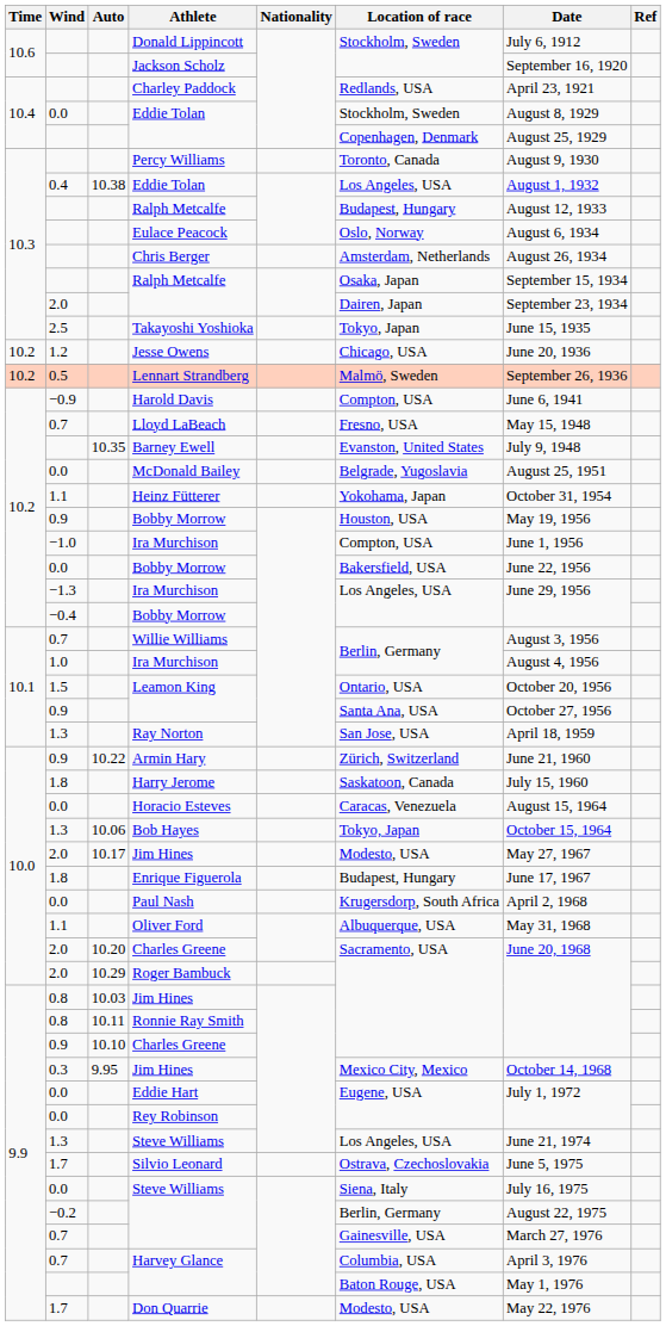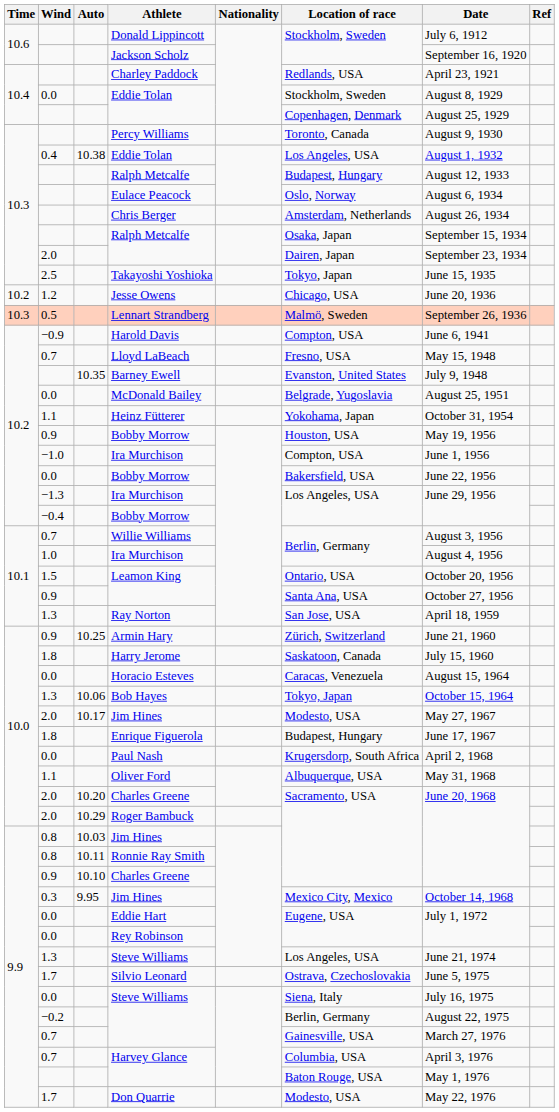 <table class="wikitable">
 <tr>
 <th>Time</th>
 <th>Wind</th>
 <th>Auto</th>
 <th>Athlete</th>
 <th>Nationality</th>
 <th>Location of race</th>
 <th>Date</th>
 <th>Ref</th>
 </tr>
 <tr>
 <td rowspan="2" style="vertical-align:center;">10.6</td>
 <td></td>
 <td></td>
 <td><a href='#'>Donald Lippincott</a></td>
 <td rowspan="5"></td>
 <td rowspan="2" style="vertical-align:top;"><a href='#'>Stockholm</a>, <a href='#'>Sweden</a></td>
 <td>July 6, 1912</td>
 <td></td>
 </tr>
 <tr>
 <td></td>
 <td></td>
 <td><a href='#'>Jackson Scholz</a></td>
 <td>September 16, 1920</td>
 <td></td>
 </tr>
 <tr>
 <td rowspan="3" style="vertical-align:center;">10.4</td>
 <td></td>
 <td></td>
 <td><a href='#'>Charley Paddock</a></td>
 <td><a href='#'>Redlands</a>, USA</td>
 <td>April 23, 1921</td>
 <td></td>
 </tr>
 <tr>
 <td>0.0</td>
 <td></td>
 <td rowspan="2" style="vertical-align:top;"><a href='#'>Eddie Tolan</a></td>
 <td>Stockholm, Sweden</td>
 <td>August 8, 1929</td>
 <td></td>
 </tr>
 <tr>
 <td></td>
 <td></td>
 <td><a href='#'>Copenhagen</a>, <a href='#'>Denmark</a></td>
 <td>August 25, 1929</td>
 <td></td>
 </tr>
 <tr>
 <td rowspan="8" style="vertical-align:center;">10.3</td>
 <td></td>
 <td></td>
 <td><a href='#'>Percy Williams</a></td>
 <td></td>
 <td><a href='#'>Toronto</a>, Canada</td>
 <td>August 9, 1930</td>
 <td></td>
 </tr>
 <tr>
 <td>0.4</td>
 <td>10.38</td>
 <td><a href='#'>Eddie Tolan</a></td>
 <td rowspan="3"></td>
 <td><a href='#'>Los Angeles</a>, USA</td>
 <td><a href='#'>August 1, 1932</a></td>
 <td></td>
 </tr>
 <tr>
 <td></td>
 <td></td>
 <td><a href='#'>Ralph Metcalfe</a></td>
 <td><a href='#'>Budapest</a>, <a href='#'>Hungary</a></td>
 <td>August 12, 1933</td>
 <td></td>
 </tr>
 <tr>
 <td></td>
 <td></td>
 <td><a href='#'>Eulace Peacock</a></td>
 <td><a href='#'>Oslo</a>, <a href='#'>Norway</a></td>
 <td>August 6, 1934</td>
 <td></td>
 </tr>
 <tr>
 <td></td>
 <td></td>
 <td><a href='#'>Chris Berger</a></td>
 <td></td>
 <td><a href='#'>Amsterdam</a>, Netherlands</td>
 <td>August 26, 1934</td>
 <td></td>
 </tr>
 <tr>
 <td></td>
 <td></td>
 <td rowspan="2" style="vertical-align:top;"><a href='#'>Ralph Metcalfe</a></td>
 <td rowspan="2" style="vertical-align:top;"></td>
 <td><a href='#'>Osaka</a>, Japan</td>
 <td>September 15, 1934</td>
 <td></td>
 </tr>
 <tr>
 <td>2.0</td>
 <td></td>
 <td><a href='#'>Dairen</a>, Japan</td>
 <td>September 23, 1934</td>
 <td></td>
 </tr>
 <tr>
 <td>2.5</td>
 <td></td>
 <td><a href='#'>Takayoshi Yoshioka</a></td>
 <td></td>
 <td><a href='#'>Tokyo</a>, Japan</td>
 <td>June 15, 1935</td>
 <td></td>
 </tr>
 <tr>
 <td rowspan="1" style="vertical-align:center;">10.2</td>
 <td>1.2</td>
 <td></td>
 <td><a href='#'>Jesse Owens</a></td>
 <td></td>
 <td><a href='#'>Chicago</a>, USA</td>
 <td>June 20, 1936</td>
 <td></td>
 </tr>
 <tr style="background: #ffd0bd">
-<td rowspan="1" style="vertical-align:center;">10.2</td>
+<td rowspan="1" style="vertical-align:center;">10.3</td>
 <td>0.5</td>
 <td></td>
 <td><a href='#'>Lennart Strandberg</a></td>
 <td></td>
 <td><a href='#'>Malmö</a>, Sweden</td>
 <td>September 26, 1936</td>
 <td></td>
 </tr>
 <tr>
 <td rowspan="10" style="vertical-align:center;">10.2</td>
 <td>−0.9</td>
 <td></td>
 <td><a href='#'>Harold Davis</a></td>
 <td></td>
 <td><a href='#'>Compton</a>, USA</td>
 <td>June 6, 1941</td>
 <td></td>
 </tr>
 <tr>
 <td>0.7</td>
 <td></td>
 <td><a href='#'>Lloyd LaBeach</a></td>
 <td></td>
 <td><a href='#'>Fresno</a>, USA</td>
 <td>May 15, 1948</td>
 <td></td>
 </tr>
 <tr>
 <td></td>
 <td>10.35</td>
 <td><a href='#'>Barney Ewell</a></td>
 <td></td>
 <td><a href='#'>Evanston</a>, <a href='#'>United States</a></td>
 <td>July 9, 1948</td>
 <td></td>
 </tr>
 <tr>
 <td>0.0</td>
 <td></td>
 <td><a href='#'>McDonald Bailey</a></td>
 <td></td>
 <td><a href='#'>Belgrade</a>, <a href='#'>Yugoslavia</a></td>
 <td>August 25, 1951</td>
 <td></td>
 </tr>
 <tr>
 <td>1.1</td>
 <td></td>
 <td><a href='#'>Heinz Fütterer</a></td>
 <td></td>
 <td><a href='#'>Yokohama</a>, Japan</td>
 <td>October 31, 1954</td>
 <td></td>
 </tr>
 <tr>
 <td>0.9</td>
 <td></td>
 <td><a href='#'>Bobby Morrow</a></td>
 <td rowspan="10"></td>
 <td><a href='#'>Houston</a>, USA</td>
 <td>May 19, 1956</td>
 <td></td>
 </tr>
 <tr>
 <td>−1.0</td>
 <td></td>
 <td><a href='#'>Ira Murchison</a></td>
 <td>Compton, USA</td>
 <td>June 1, 1956</td>
 <td></td>
 </tr>
 <tr>
 <td>0.0</td>
 <td></td>
 <td><a href='#'>Bobby Morrow</a></td>
 <td><a href='#'>Bakersfield</a>, USA</td>
 <td>June 22, 1956</td>
 <td></td>
 </tr>
 <tr>
 <td>−1.3</td>
 <td></td>
 <td><a href='#'>Ira Murchison</a></td>
 <td rowspan="2" style="vertical-align:top;">Los Angeles, USA</td>
 <td rowspan="2" style="vertical-align:top;">June 29, 1956</td>
 <td></td>
 </tr>
 <tr>
 <td>−0.4</td>
 <td></td>
 <td><a href='#'>Bobby Morrow</a></td>
 <td></td>
 </tr>
 <tr>
 <td rowspan="5" style="vertical-align:center;">10.1</td>
 <td>0.7</td>
 <td></td>
 <td><a href='#'>Willie Williams</a></td>
 <td rowspan="2"><a href='#'>Berlin</a>, Germany</td>
 <td>August 3, 1956</td>
 <td></td>
 </tr>
 <tr>
 <td>1.0</td>
 <td></td>
 <td><a href='#'>Ira Murchison</a></td>
 <td>August 4, 1956</td>
 <td></td>
 </tr>
 <tr>
 <td>1.5</td>
 <td></td>
 <td rowspan="2" style="vertical-align:top;"><a href='#'>Leamon King</a></td>
 <td><a href='#'>Ontario</a>, USA</td>
 <td>October 20, 1956</td>
 <td></td>
 </tr>
 <tr>
 <td>0.9</td>
 <td></td>
 <td><a href='#'>Santa Ana</a>, USA</td>
 <td>October 27, 1956</td>
 <td></td>
 </tr>
 <tr>
 <td>1.3</td>
 <td></td>
 <td><a href='#'>Ray Norton</a></td>
 <td><a href='#'>San Jose</a>, USA</td>
 <td>April 18, 1959</td>
 <td></td>
 </tr>
 <tr>
 <td rowspan="10" style="vertical-align:center;">10.0</td>
 <td>0.9</td>
-<td>10.22</td>
+<td>10.25</td>
 <td><a href='#'>Armin Hary</a></td>
 <td></td>
 <td><a href='#'>Zürich</a>, <a href='#'>Switzerland</a></td>
 <td>June 21, 1960</td>
 <td></td>
 </tr>
 <tr>
 <td>1.8</td>
 <td></td>
 <td><a href='#'>Harry Jerome</a></td>
 <td></td>
 <td><a href='#'>Saskatoon</a>, Canada</td>
 <td>July 15, 1960</td>
 <td></td>
 </tr>
 <tr>
 <td>0.0</td>
 <td></td>
 <td><a href='#'>Horacio Esteves</a></td>
 <td></td>
 <td><a href='#'>Caracas</a>, Venezuela</td>
 <td>August 15, 1964</td>
 <td></td>
 </tr>
 <tr>
 <td>1.3</td>
 <td>10.06</td>
 <td><a href='#'>Bob Hayes</a></td>
 <td></td>
 <td><a href='#'>Tokyo, Japan</a></td>
 <td><a href='#'>October 15, 1964</a></td>
 <td></td>
 </tr>
 <tr>
 <td>2.0</td>
 <td>10.17</td>
 <td><a href='#'>Jim Hines</a></td>
 <td></td>
 <td><a href='#'>Modesto</a>, USA</td>
 <td>May 27, 1967</td>
 <td></td>
 </tr>
 <tr>
 <td>1.8</td>
 <td></td>
 <td><a href='#'>Enrique Figuerola</a></td>
 <td></td>
 <td>Budapest, Hungary</td>
 <td>June 17, 1967</td>
 <td></td>
 </tr>
 <tr>
 <td>0.0</td>
 <td></td>
 <td><a href='#'>Paul Nash</a></td>
 <td></td>
 <td><a href='#'>Krugersdorp</a>, South Africa</td>
 <td>April 2, 1968</td>
 <td></td>
 </tr>
 <tr>
 <td>1.1</td>
 <td></td>
 <td><a href='#'>Oliver Ford</a></td>
 <td rowspan="2"></td>
 <td><a href='#'>Albuquerque</a>, USA</td>
 <td>May 31, 1968</td>
 <td></td>
 </tr>
 <tr>
 <td>2.0</td>
 <td>10.20</td>
 <td><a href='#'>Charles Greene</a></td>
 <td rowspan="5" style="vertical-align:top;"><a href='#'>Sacramento</a>, USA</td>
 <td rowspan="5" style="vertical-align:top;"><a href='#'>June 20, 1968</a></td>
 <td></td>
 </tr>
 <tr>
 <td>2.0</td>
 <td>10.29</td>
 <td><a href='#'>Roger Bambuck</a></td>
 <td></td>
 <td></td>
 </tr>
 <tr>
 <td rowspan="14" style="vertical-align:center;">9.9</td>
 <td>0.8</td>
 <td>10.03</td>
 <td><a href='#'>Jim Hines</a></td>
 <td rowspan="7"></td>
 <td></td>
 </tr>
 <tr>
 <td>0.8</td>
 <td>10.11</td>
 <td><a href='#'>Ronnie Ray Smith</a></td>
 <td></td>
 </tr>
 <tr>
 <td>0.9</td>
 <td>10.10</td>
 <td><a href='#'>Charles Greene</a></td>
 <td></td>
 </tr>
 <tr>
 <td>0.3</td>
 <td>9.95</td>
 <td><a href='#'>Jim Hines</a></td>
 <td><a href='#'>Mexico City</a>, <a href='#'>Mexico</a></td>
 <td><a href='#'>October 14, 1968</a></td>
 <td></td>
 </tr>
 <tr>
 <td>0.0</td>
 <td></td>
 <td><a href='#'>Eddie Hart</a></td>
 <td rowspan="2" style="vertical-align:top;"><a href='#'>Eugene</a>, USA</td>
 <td rowspan="2" style="vertical-align:top;">July 1, 1972</td>
 <td></td>
 </tr>
 <tr>
 <td>0.0</td>
 <td></td>
 <td><a href='#'>Rey Robinson</a></td>
 <td></td>
 </tr>
 <tr>
 <td>1.3</td>
 <td></td>
 <td><a href='#'>Steve Williams</a></td>
 <td>Los Angeles, USA</td>
 <td>June 21, 1974</td>
 <td></td>
 </tr>
 <tr>
 <td>1.7</td>
 <td></td>
 <td><a href='#'>Silvio Leonard</a></td>
 <td></td>
 <td><a href='#'>Ostrava</a>, <a href='#'>Czechoslovakia</a></td>
 <td>June 5, 1975</td>
 <td></td>
 </tr>
 <tr>
 <td>0.0</td>
 <td></td>
 <td rowspan="3" style="vertical-align:top;"><a href='#'>Steve Williams</a></td>
 <td rowspan="5" style="vertical-align:center;"></td>
 <td><a href='#'>Siena</a>, Italy</td>
 <td>July 16, 1975</td>
 <td></td>
 </tr>
 <tr>
 <td>−0.2</td>
 <td></td>
 <td>Berlin, Germany</td>
 <td>August 22, 1975</td>
 <td></td>
 </tr>
 <tr>
 <td>0.7</td>
 <td></td>
 <td><a href='#'>Gainesville</a>, USA</td>
 <td>March 27, 1976</td>
 <td></td>
 </tr>
 <tr>
 <td>0.7</td>
 <td></td>
 <td rowspan="2" style="vertical-align:top;"><a href='#'>Harvey Glance</a></td>
 <td><a href='#'>Columbia</a>, USA</td>
 <td>April 3, 1976</td>
 <td></td>
 </tr>
 <tr>
 <td></td>
 <td></td>
 <td><a href='#'>Baton Rouge</a>, USA</td>
 <td>May 1, 1976</td>
 <td></td>
 </tr>
 <tr>
 <td>1.7</td>
 <td></td>
 <td><a href='#'>Don Quarrie</a></td>
 <td></td>
 <td><a href='#'>Modesto</a>, USA</td>
 <td>May 22, 1976</td>
 <td></td>
 </tr>
 </table>
